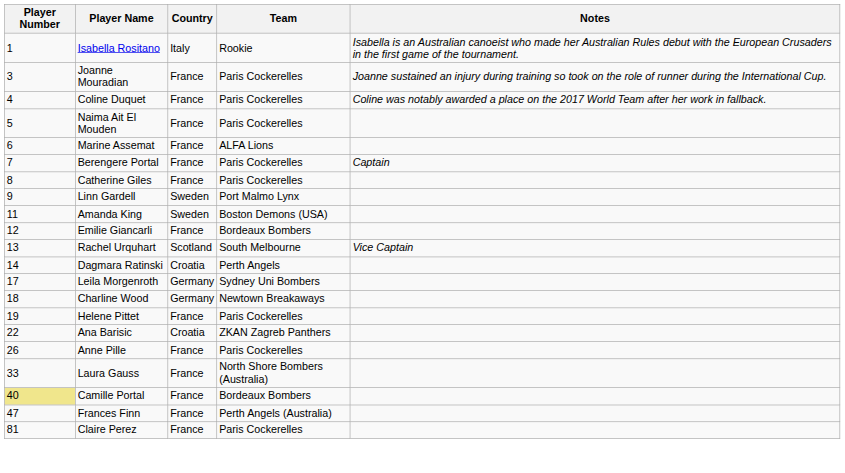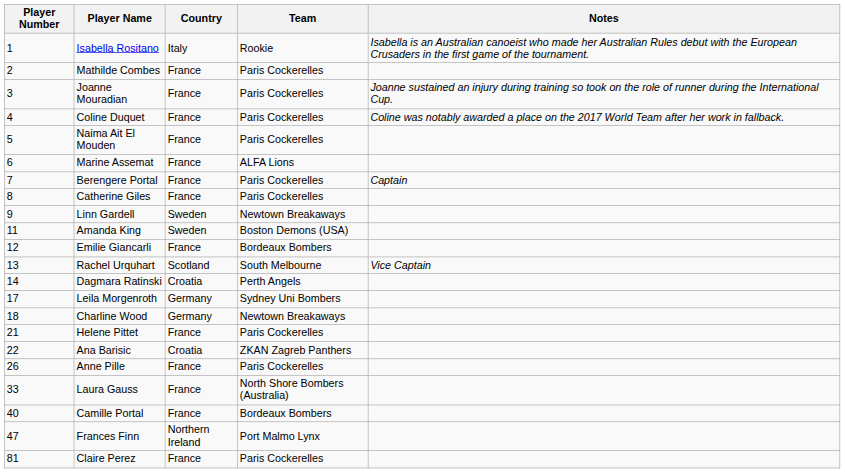 <table class="wikitable">
 <tr>
 <th>Player Number</th>
 <th>Player Name</th>
 <th>Country</th>
 <th>Team</th>
 <th><strong>Notes</strong></th>
 </tr>
 <tr>
 <td>1</td>
 <td><a href='#'>Isabella Rositano</a></td>
 <td>Italy</td>
 <td>Rookie</td>
 <td><em>Isabella is an Australian canoeist who made her Australian Rules debut with the European Crusaders in the first game of the tournament.</em></td>
+</tr>
+<tr>
+<td>2</td>
+<td>Mathilde Combes</td>
+<td>France</td>
+<td>Paris Cockerelles</td>
+<td></td>
 </tr>
 <tr>
 <td>3</td>
 <td>Joanne Mouradian</td>
 <td>France</td>
 <td>Paris Cockerelles</td>
 <td><em>Joanne sustained an injury during training so took on the role of runner during the International Cup.</em></td>
 </tr>
 <tr>
 <td>4</td>
 <td>Coline Duquet</td>
 <td>France</td>
 <td>Paris Cockerelles</td>
 <td><em>Coline was notably awarded a place on the 2017 World Team after her work in fallback</em><em>.</em></td>
 </tr>
 <tr>
 <td>5</td>
 <td>Naima Ait El Mouden</td>
 <td>France</td>
 <td>Paris Cockerelles</td>
 <td></td>
 </tr>
 <tr>
 <td>6</td>
 <td>Marine Assemat</td>
 <td>France</td>
 <td>ALFA Lions</td>
 <td></td>
 </tr>
 <tr>
 <td>7</td>
 <td>Berengere Portal</td>
 <td>France</td>
 <td>Paris Cockerelles</td>
 <td><em>Captain</em></td>
 </tr>
 <tr>
 <td>8</td>
 <td>Catherine Giles</td>
 <td>France</td>
 <td>Paris Cockerelles</td>
 <td></td>
 </tr>
 <tr>
 <td>9</td>
 <td>Linn Gardell</td>
 <td>Sweden</td>
-<td>Port Malmo Lynx</td>
+<td>Newtown Breakaways</td>
 <td></td>
 </tr>
 <tr>
 <td>11</td>
 <td>Amanda King</td>
 <td>Sweden</td>
 <td>Boston Demons (USA)</td>
 <td></td>
 </tr>
 <tr>
 <td>12</td>
 <td>Emilie Giancarli</td>
 <td>France</td>
 <td>Bordeaux Bombers</td>
 <td></td>
 </tr>
 <tr>
 <td>13</td>
 <td>Rachel Urquhart</td>
 <td>Scotland</td>
 <td>South Melbourne</td>
 <td><em>Vice Captain</em></td>
 </tr>
 <tr>
 <td>14</td>
 <td>Dagmara Ratinski</td>
 <td>Croatia</td>
 <td>Perth Angels</td>
 <td></td>
 </tr>
 <tr>
 <td>17</td>
 <td>Leila Morgenroth</td>
 <td>Germany</td>
 <td>Sydney Uni Bombers</td>
 <td></td>
 </tr>
 <tr>
 <td>18</td>
 <td>Charline Wood</td>
 <td>Germany</td>
 <td>Newtown Breakaways</td>
 <td></td>
 </tr>
 <tr>
-<td>19</td>
+<td>21</td>
 <td>Helene Pittet</td>
 <td>France</td>
 <td>Paris Cockerelles</td>
 <td></td>
 </tr>
 <tr>
 <td>22</td>
 <td>Ana Barisic</td>
 <td>Croatia</td>
 <td>ZKAN Zagreb Panthers</td>
 <td></td>
 </tr>
 <tr>
 <td>26</td>
 <td>Anne Pille</td>
 <td>France</td>
 <td>Paris Cockerelles</td>
 <td></td>
 </tr>
 <tr>
 <td>33</td>
 <td>Laura Gauss</td>
 <td>France</td>
 <td>North Shore Bombers (Australia)</td>
 <td></td>
 </tr>
 <tr>
-<td style="background: khaki;">40</td>
+<td>40</td>
 <td>Camille Portal</td>
 <td>France</td>
 <td>Bordeaux Bombers</td>
 <td></td>
 </tr>
 <tr>
 <td>47</td>
 <td>Frances Finn</td>
-<td>France</td>
-<td>Perth Angels (Australia)</td>
+<td>Northern Ireland</td>
+<td>Port Malmo Lynx</td>
 <td></td>
 </tr>
 <tr>
 <td>81</td>
 <td>Claire Perez</td>
 <td>France</td>
 <td>Paris Cockerelles</td>
 <td></td>
 </tr>
 </table>
